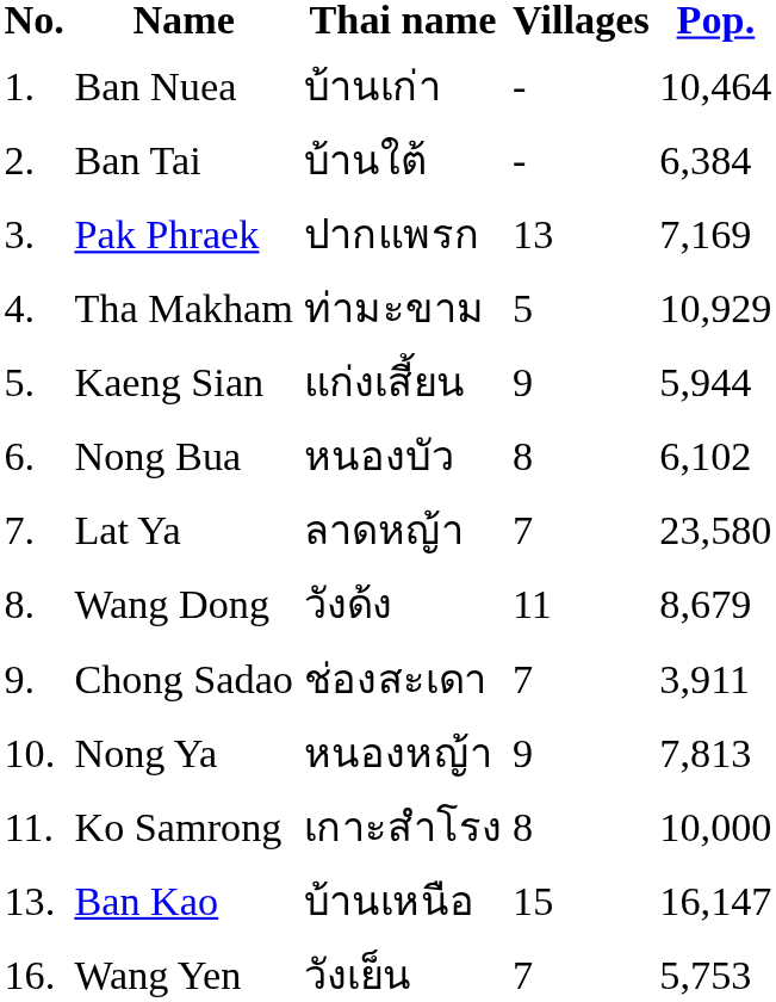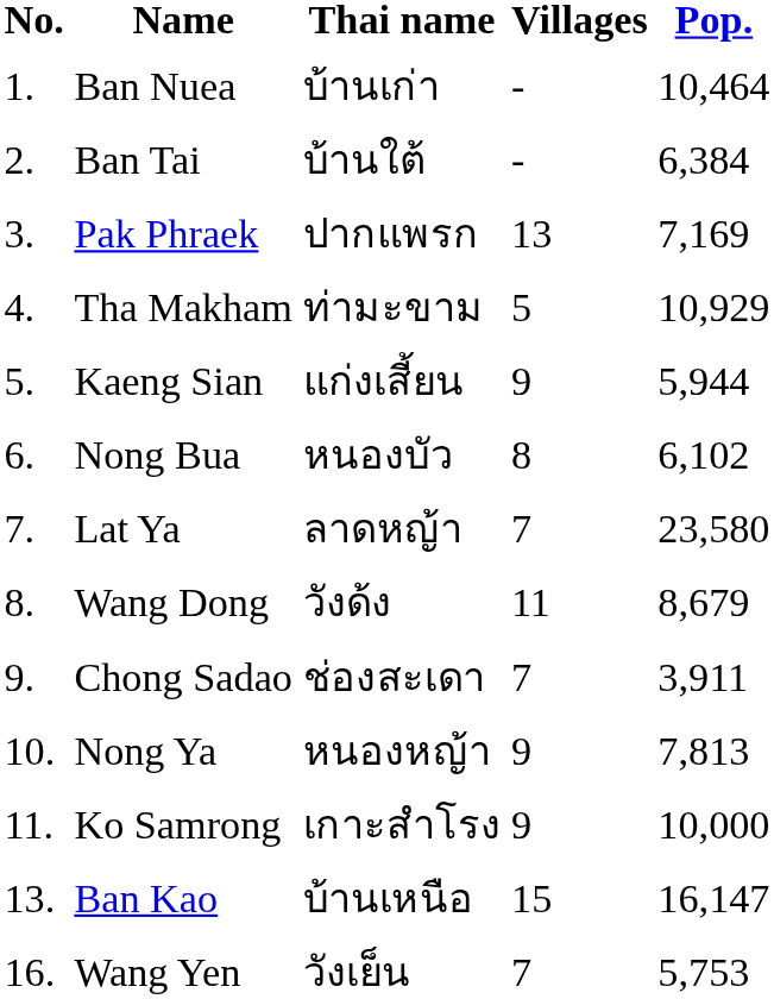 <table>
 <tr>
 <th>No.</th>
 <th>Name</th>
 <th>Thai name</th>
 <th>Villages</th>
 <th><a href='#'>Pop.</a></th>
 </tr>
 <tr>
 <td>1.</td>
 <td>Ban Nuea</td>
 <td>บ้านเก่า</td>
 <td>-</td>
 <td>10,464</td>
 </tr>
 <tr>
 <td>2.</td>
 <td>Ban Tai</td>
 <td>บ้านใต้</td>
 <td>-</td>
 <td>6,384</td>
 <td></td>
 </tr>
 <tr>
 <td>3.</td>
 <td><a href='#'>Pak Phraek</a></td>
 <td>ปากแพรก</td>
 <td>13</td>
 <td>7,169</td>
 <td></td>
 </tr>
 <tr>
 <td>4.</td>
 <td>Tha Makham</td>
 <td>ท่ามะขาม</td>
 <td>5</td>
 <td>10,929</td>
 <td></td>
 </tr>
 <tr>
 <td>5.</td>
 <td>Kaeng Sian</td>
 <td>แก่งเสี้ยน</td>
 <td>9</td>
 <td>5,944</td>
 <td></td>
 </tr>
 <tr>
 <td>6.</td>
 <td>Nong Bua</td>
 <td>หนองบัว</td>
 <td>8</td>
 <td>6,102</td>
 <td></td>
 </tr>
 <tr>
 <td>7.</td>
 <td>Lat Ya</td>
 <td>ลาดหญ้า</td>
 <td>7</td>
 <td>23,580</td>
 <td></td>
 </tr>
 <tr>
 <td>8.</td>
 <td>Wang Dong</td>
 <td>วังด้ง</td>
 <td>11</td>
 <td>8,679</td>
 <td></td>
 </tr>
 <tr>
 <td>9.</td>
 <td>Chong Sadao</td>
 <td>ช่องสะเดา</td>
 <td>7</td>
 <td>3,911</td>
 <td></td>
 </tr>
 <tr>
 <td>10.</td>
 <td>Nong Ya</td>
 <td>หนองหญ้า</td>
 <td>9</td>
 <td>7,813</td>
 <td></td>
 </tr>
 <tr>
 <td>11.</td>
 <td>Ko Samrong</td>
 <td>เกาะสำโรง</td>
-<td>8</td>
+<td>9</td>
 <td>10,000</td>
 <td></td>
 </tr>
 <tr>
 <td>13.</td>
 <td><a href='#'>Ban Kao</a></td>
 <td>บ้านเหนือ</td>
 <td>15</td>
 <td>16,147</td>
 <td></td>
 </tr>
 <tr>
 <td>16.</td>
 <td>Wang Yen</td>
 <td>วังเย็น</td>
 <td>7</td>
 <td>5,753</td>
 <td></td>
 </tr>
 </table>
